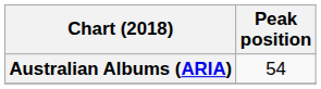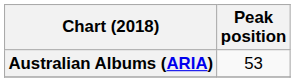 <table class="wikitable sortable plainrowheaders" style="text-align:center">
 <tr>
 <th scope="col">Chart (2018)</th>
 <th scope="col">Peak<br>position</th>
 </tr>
 <tr>
 <th scope="row">Australian Albums (<a href='#'>ARIA</a>)</th>
-<td>54</td>
+<td>53</td>
 </tr>
 <tr>
 </tr>
 <tr>
 </tr>
 <tr>
 </tr>
 <tr>
 </tr>
 <tr>
 </tr>
 <tr>
 </tr>
 <tr>
 </tr>
 <tr>
 </tr>
 <tr>
 </tr>
 <tr>
 </tr>
 <tr>
 </tr>
 </table>
